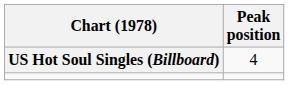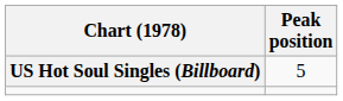 <table class="wikitable plainrowheaders">
 <tr>
 <th>Chart (1978)</th>
 <th>Peak<br>position</th>
 </tr>
 <tr>
 <th scope="row">US Hot Soul Singles (<em>Billboard</em>)</th>
-<td align="center">4</td>
+<td align="center">5</td>
 </tr>
 <tr>
 <td></td>
 </tr>
 </table>
